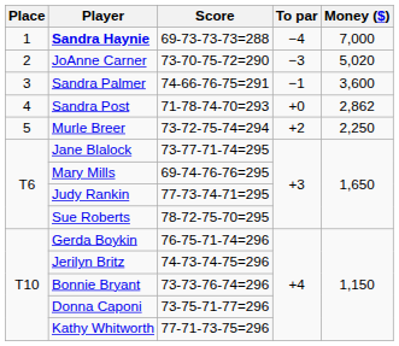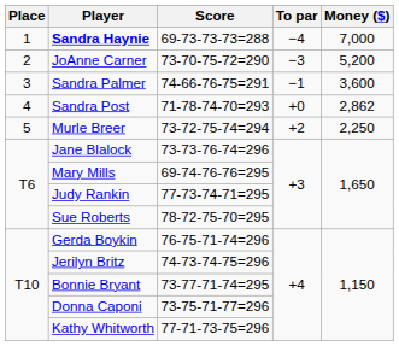 <table class="wikitable">
 <tr>
 <th>Place</th>
 <th>Player</th>
 <th>Score</th>
 <th>To par</th>
 <th>Money (<a href='#'>$</a>)</th>
 </tr>
 <tr>
 <td align=center>1</td>
 <td> <strong><a href='#'>Sandra Haynie</a></strong></td>
 <td>69-73-73-73=288</td>
 <td align=center>−4</td>
 <td align=center>7,000</td>
 </tr>
 <tr>
 <td align=center>2</td>
 <td> <a href='#'>JoAnne Carner</a></td>
 <td>73-70-75-72=290</td>
 <td align=center>−3</td>
-<td align=center>5,020</td>
+<td align=center>5,200</td>
 </tr>
 <tr>
 <td align=center>3</td>
 <td> <a href='#'>Sandra Palmer</a></td>
 <td>74-66-76-75=291</td>
 <td align=center>−1</td>
 <td align=center>3,600</td>
 </tr>
 <tr>
 <td align=center>4</td>
 <td> <a href='#'>Sandra Post</a></td>
 <td>71-78-74-70=293</td>
 <td align=center>+0</td>
 <td align=center>2,862</td>
 </tr>
 <tr>
 <td align=center>5</td>
 <td> <a href='#'>Murle Breer</a></td>
 <td>73-72-75-74=294</td>
 <td align=center>+2</td>
 <td align=center>2,250</td>
 </tr>
 <tr>
 <td align=center rowspan=4>T6</td>
 <td> <a href='#'>Jane Blalock</a></td>
-<td>73-77-71-74=295</td>
+<td>73-73-76-74=296</td>
 <td align=center rowspan=4>+3</td>
 <td align=center rowspan=4>1,650</td>
 </tr>
 <tr>
 <td> <a href='#'>Mary Mills</a></td>
 <td>69-74-76-76=295</td>
 </tr>
 <tr>
 <td> <a href='#'>Judy Rankin</a></td>
 <td>77-73-74-71=295</td>
 </tr>
 <tr>
 <td> <a href='#'>Sue Roberts</a></td>
 <td>78-72-75-70=295</td>
 </tr>
 <tr>
 <td align=center rowspan=5>T10</td>
 <td> <a href='#'>Gerda Boykin</a></td>
 <td>76-75-71-74=296</td>
 <td align=center rowspan=5>+4</td>
 <td align=center rowspan=5>1,150</td>
 </tr>
 <tr>
 <td> <a href='#'>Jerilyn Britz</a></td>
 <td>74-73-74-75=296</td>
 </tr>
 <tr>
 <td> <a href='#'>Bonnie Bryant</a></td>
-<td>73-73-76-74=296</td>
+<td>73-77-71-74=295</td>
 </tr>
 <tr>
 <td> <a href='#'>Donna Caponi</a></td>
 <td>73-75-71-77=296</td>
 </tr>
 <tr>
 <td> <a href='#'>Kathy Whitworth</a></td>
 <td>77-71-73-75=296</td>
 </tr>
 </table>
